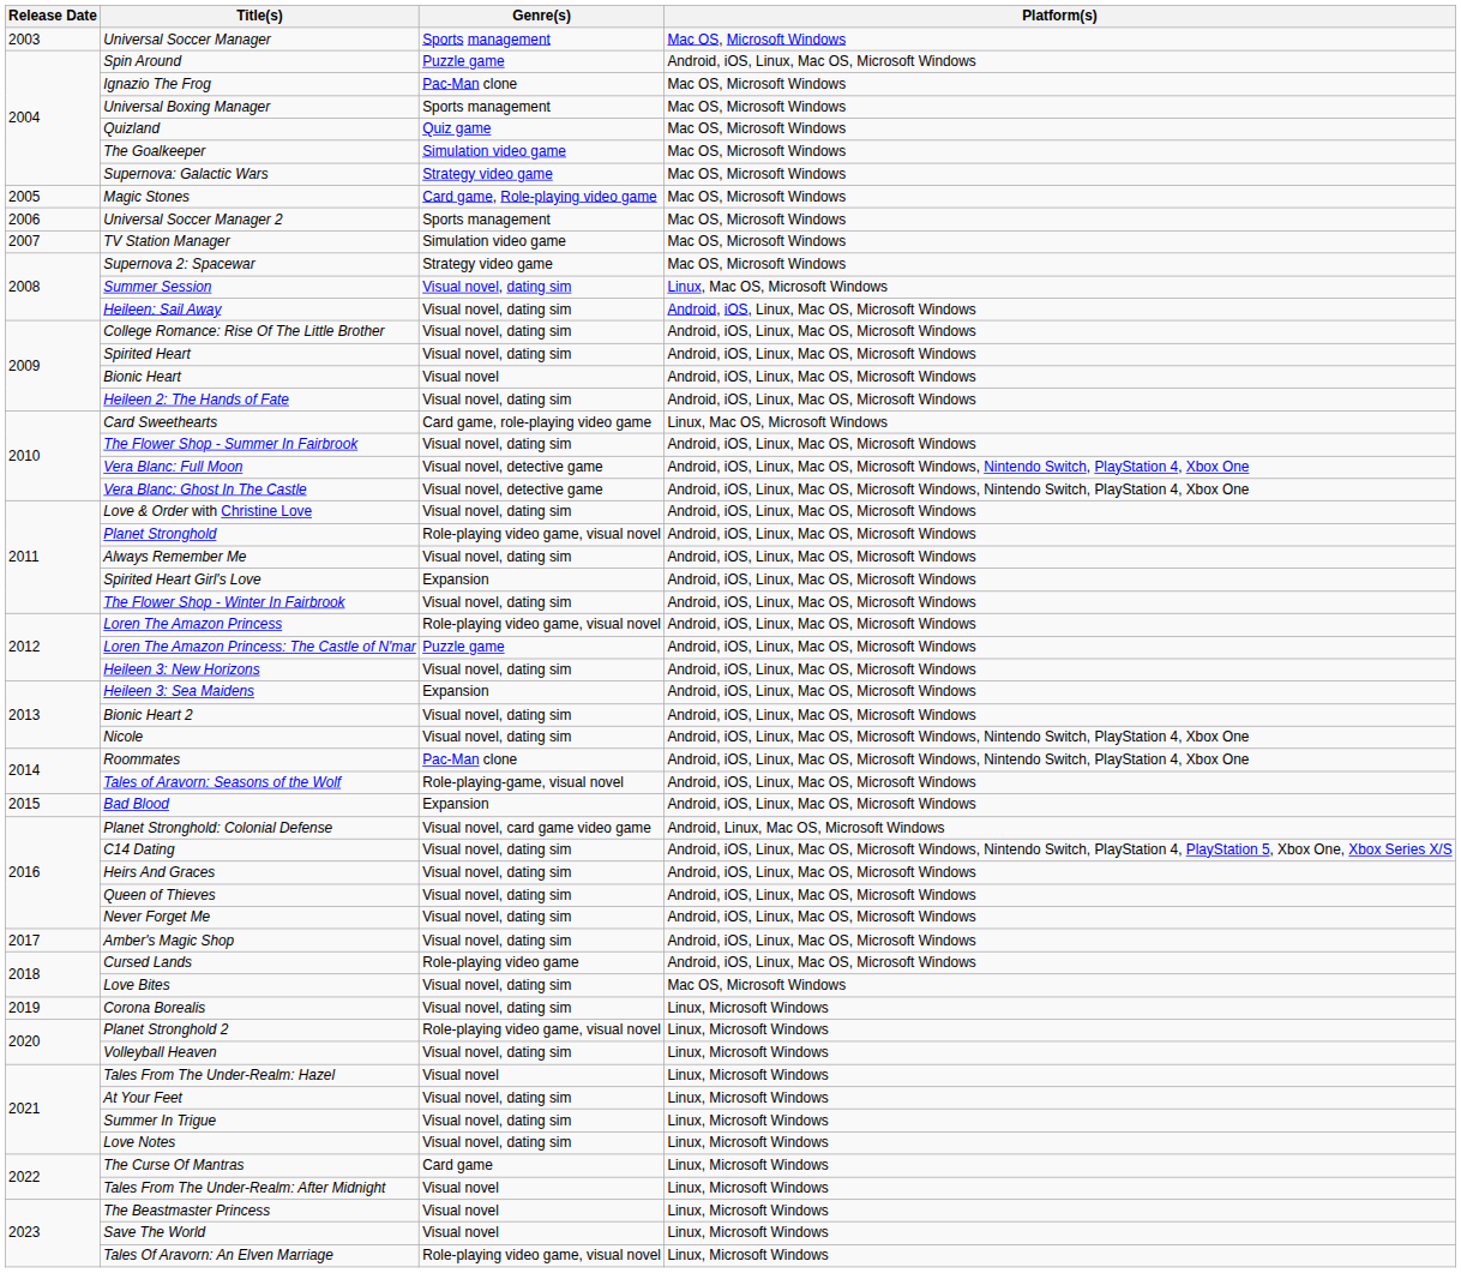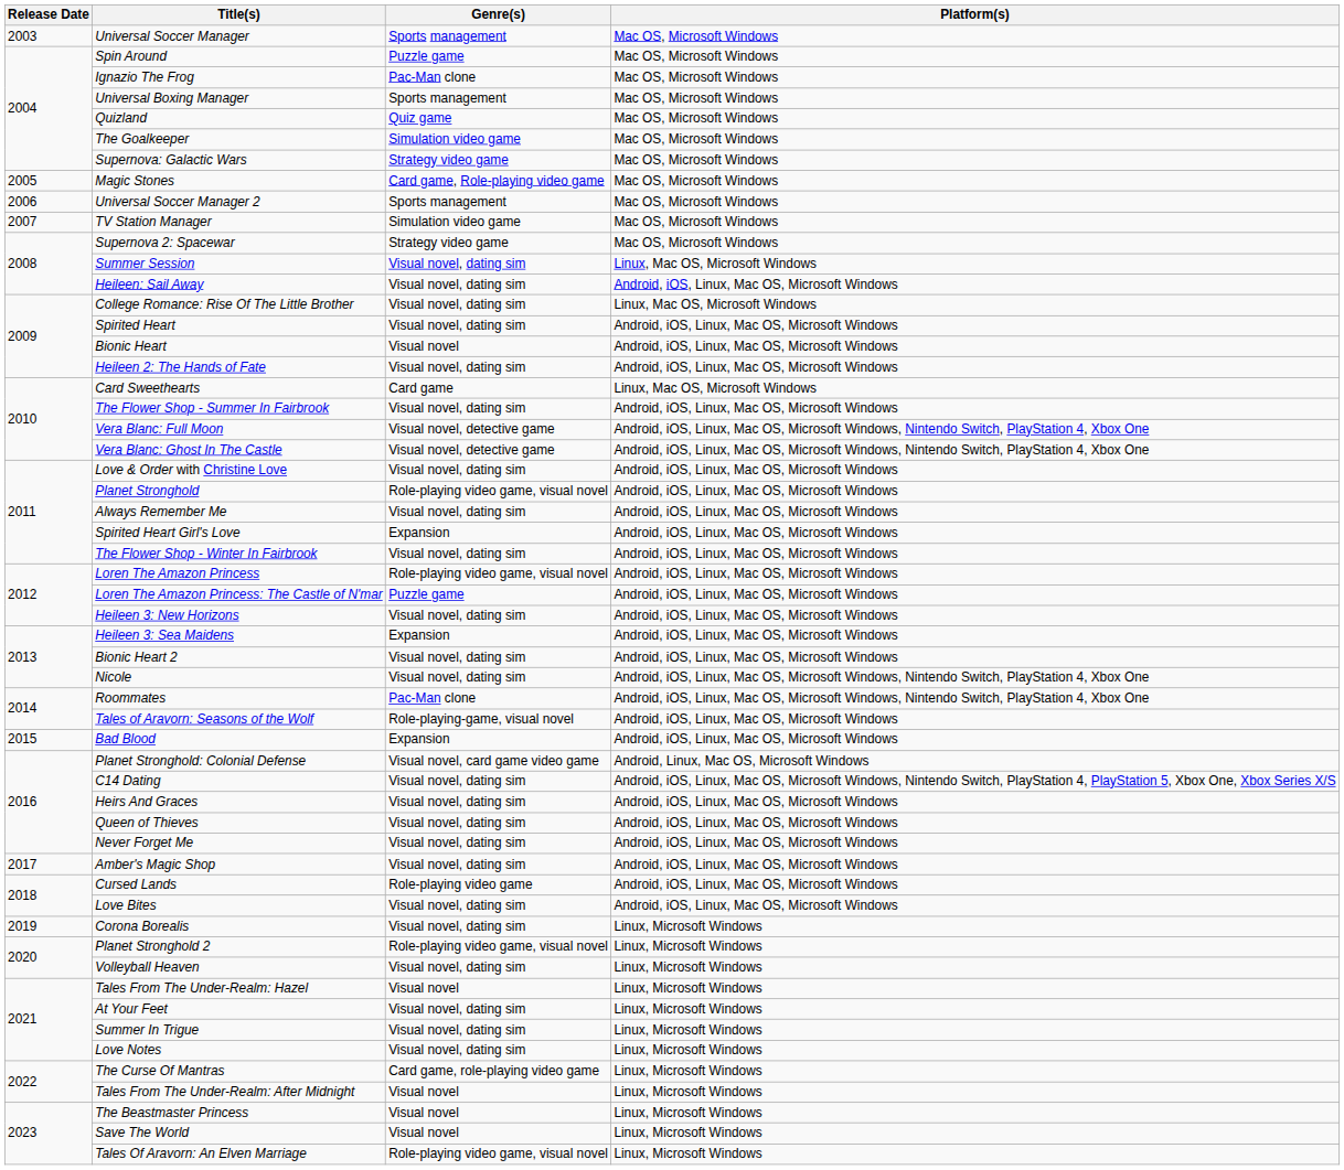 <table class="wikitable">
 <tr>
 <th>Release Date</th>
 <th>Title(s)</th>
 <th>Genre(s)</th>
 <th>Platform(s)</th>
 </tr>
 <tr>
 <td>2003</td>
 <td><em>Universal Soccer Manager</em></td>
 <td><a href='#'>Sports</a> <a href='#'>management</a></td>
 <td><a href='#'>Mac OS</a>, <a href='#'>Microsoft Windows</a></td>
 </tr>
 <tr>
 <td rowspan="6">2004</td>
 <td><em>Spin Around</em></td>
 <td><a href='#'>Puzzle game</a></td>
-<td>Android, iOS, Linux, Mac OS, Microsoft Windows</td>
+<td>Mac OS, Microsoft Windows</td>
 </tr>
 <tr>
 <td><em>Ignazio The Frog</em></td>
 <td><a href='#'>Pac-Man</a> clone</td>
 <td>Mac OS, Microsoft Windows</td>
 </tr>
 <tr>
 <td><em>Universal Boxing Manager</em></td>
 <td>Sports management</td>
 <td>Mac OS, Microsoft Windows</td>
 </tr>
 <tr>
 <td><em>Quizland</em></td>
 <td><a href='#'>Quiz game</a></td>
 <td>Mac OS, Microsoft Windows</td>
 </tr>
 <tr>
 <td><em>The Goalkeeper</em></td>
 <td><a href='#'>Simulation video game</a></td>
 <td>Mac OS, Microsoft Windows</td>
 </tr>
 <tr>
 <td><em>Supernova: Galactic Wars</em></td>
 <td><a href='#'>Strategy video game</a></td>
 <td>Mac OS, Microsoft Windows</td>
 </tr>
 <tr>
 <td>2005</td>
 <td><em>Magic Stones</em></td>
 <td><a href='#'>Card game</a>, <a href='#'>Role-playing video game</a></td>
 <td>Mac OS, Microsoft Windows</td>
 </tr>
 <tr>
 <td>2006</td>
 <td><em>Universal Soccer Manager 2</em></td>
 <td>Sports management</td>
 <td>Mac OS, Microsoft Windows</td>
 </tr>
 <tr>
 <td>2007</td>
 <td><em>TV Station Manager</em></td>
 <td>Simulation video game</td>
 <td>Mac OS, Microsoft Windows</td>
 </tr>
 <tr>
 <td rowspan="3">2008</td>
 <td><em>Supernova 2: Spacewar</em></td>
 <td>Strategy video game</td>
 <td>Mac OS, Microsoft Windows</td>
 </tr>
 <tr>
 <td><em><a href='#'>Summer Session</a></em></td>
 <td><a href='#'>Visual novel</a>, <a href='#'>dating sim</a></td>
 <td><a href='#'>Linux</a>, Mac OS, Microsoft Windows</td>
 </tr>
 <tr>
 <td><em><a href='#'>Heileen: Sail Away</a></em></td>
 <td>Visual novel, dating sim</td>
 <td><a href='#'>Android</a>, <a href='#'>iOS</a>, Linux, Mac OS, Microsoft Windows</td>
 </tr>
 <tr>
 <td rowspan="4">2009</td>
 <td><em>College Romance: Rise Of The Little Brother</em></td>
 <td>Visual novel, dating sim</td>
-<td>Android, iOS, Linux, Mac OS, Microsoft Windows</td>
+<td>Linux, Mac OS, Microsoft Windows</td>
 </tr>
 <tr>
 <td><em>Spirited Heart</em></td>
 <td>Visual novel, dating sim</td>
 <td>Android, iOS, Linux, Mac OS, Microsoft Windows</td>
 </tr>
 <tr>
 <td><em>Bionic Heart</em></td>
 <td>Visual novel</td>
 <td>Android, iOS, Linux, Mac OS, Microsoft Windows</td>
 </tr>
 <tr>
 <td><em><a href='#'>Heileen 2: The Hands of Fate</a></em></td>
 <td>Visual novel, dating sim</td>
 <td>Android, iOS, Linux, Mac OS, Microsoft Windows</td>
 </tr>
 <tr>
 <td rowspan="4">2010</td>
 <td><em>Card Sweethearts</em></td>
-<td>Card game, role-playing video game</td>
+<td>Card game</td>
 <td>Linux, Mac OS, Microsoft Windows</td>
 </tr>
 <tr>
 <td><em><a href='#'>The Flower Shop - Summer In Fairbrook</a></em></td>
 <td>Visual novel, dating sim</td>
 <td>Android, iOS, Linux, Mac OS, Microsoft Windows</td>
 </tr>
 <tr>
 <td><em><a href='#'>Vera Blanc: Full Moon</a></em></td>
 <td>Visual novel, detective game</td>
 <td>Android, iOS, Linux, Mac OS, Microsoft Windows, <a href='#'>Nintendo Switch</a>, <a href='#'>PlayStation 4</a>, <a href='#'>Xbox One</a></td>
 </tr>
 <tr>
 <td><em><a href='#'>Vera Blanc: Ghost In The Castle</a></em></td>
 <td>Visual novel, detective game</td>
 <td>Android, iOS, Linux, Mac OS, Microsoft Windows, Nintendo Switch, PlayStation 4, Xbox One</td>
 </tr>
 <tr>
 <td rowspan="5">2011</td>
 <td><em>Love & Order</em> with <a href='#'>Christine Love</a></td>
 <td>Visual novel, dating sim</td>
 <td>Android, iOS, Linux, Mac OS, Microsoft Windows</td>
 </tr>
 <tr>
 <td><em><a href='#'>Planet Stronghold</a></em></td>
 <td>Role-playing video game, visual novel</td>
 <td>Android, iOS, Linux, Mac OS, Microsoft Windows</td>
 </tr>
 <tr>
 <td><em>Always Remember Me</em></td>
 <td>Visual novel, dating sim</td>
 <td>Android, iOS, Linux, Mac OS, Microsoft Windows</td>
 </tr>
 <tr>
 <td><em>Spirited Heart Girl's Love</em></td>
 <td>Expansion</td>
 <td>Android, iOS, Linux, Mac OS, Microsoft Windows</td>
 </tr>
 <tr>
 <td><em><a href='#'>The Flower Shop - Winter In Fairbrook</a></em></td>
 <td>Visual novel, dating sim</td>
 <td>Android, iOS, Linux, Mac OS, Microsoft Windows</td>
 </tr>
 <tr>
 <td rowspan="3">2012</td>
 <td><em><a href='#'>Loren The Amazon Princess</a></em></td>
 <td>Role-playing video game, visual novel</td>
 <td>Android, iOS, Linux, Mac OS, Microsoft Windows</td>
 </tr>
 <tr>
 <td><em><a href='#'>Loren The Amazon Princess: The Castle of N'mar</a></em></td>
 <td><a href='#'>Puzzle game</a></td>
 <td>Android, iOS, Linux, Mac OS, Microsoft Windows</td>
 </tr>
 <tr>
 <td><em><a href='#'>Heileen 3: New Horizons</a></em></td>
 <td>Visual novel, dating sim</td>
 <td>Android, iOS, Linux, Mac OS, Microsoft Windows</td>
 </tr>
 <tr>
 <td rowspan="3">2013</td>
 <td><em><a href='#'>Heileen 3: Sea Maidens</a></em></td>
 <td>Expansion</td>
 <td>Android, iOS, Linux, Mac OS, Microsoft Windows</td>
 </tr>
 <tr>
 <td><em>Bionic Heart 2</em></td>
 <td>Visual novel, dating sim</td>
 <td>Android, iOS, Linux, Mac OS, Microsoft Windows</td>
 </tr>
 <tr>
 <td><em>Nicole</em></td>
 <td>Visual novel, dating sim</td>
 <td>Android, iOS, Linux, Mac OS, Microsoft Windows, Nintendo Switch, PlayStation 4, Xbox One</td>
 </tr>
 <tr>
 <td rowspan="2">2014</td>
 <td><em>Roommates</em></td>
 <td><a href='#'>Pac-Man</a> clone</td>
 <td>Android, iOS, Linux, Mac OS, Microsoft Windows, Nintendo Switch, PlayStation 4, Xbox One</td>
 </tr>
 <tr>
 <td><em><a href='#'>Tales of Aravorn: Seasons of the Wolf</a></em></td>
 <td>Role-playing-game, visual novel</td>
 <td>Android, iOS, Linux, Mac OS, Microsoft Windows</td>
 </tr>
 <tr>
 <td>2015</td>
 <td><em><a href='#'>Bad Blood</a></em></td>
 <td>Expansion</td>
 <td>Android, iOS, Linux, Mac OS, Microsoft Windows</td>
 </tr>
 <tr>
 <td rowspan="5">2016</td>
 <td><em>Planet Stronghold: Colonial Defense</em></td>
 <td>Visual novel, card game video game</td>
 <td>Android, Linux, Mac OS, Microsoft Windows</td>
 </tr>
 <tr>
 <td><em>C14 Dating</em></td>
 <td>Visual novel, dating sim</td>
 <td>Android, iOS, Linux, Mac OS, Microsoft Windows, Nintendo Switch, PlayStation 4, <a href='#'>PlayStation 5</a>, Xbox One, <a href='#'>Xbox Series X/S</a></td>
 </tr>
 <tr>
 <td><em>Heirs And Graces</em></td>
 <td>Visual novel, dating sim</td>
 <td>Android, iOS, Linux, Mac OS, Microsoft Windows</td>
 </tr>
 <tr>
 <td><em>Queen of Thieves</em></td>
 <td>Visual novel, dating sim</td>
 <td>Android, iOS, Linux, Mac OS, Microsoft Windows</td>
 </tr>
 <tr>
 <td><em>Never Forget Me</em></td>
 <td>Visual novel, dating sim</td>
 <td>Android, iOS, Linux, Mac OS, Microsoft Windows</td>
 </tr>
 <tr>
 <td>2017</td>
 <td><em>Amber's Magic Shop</em></td>
 <td>Visual novel, dating sim</td>
 <td>Android, iOS, Linux, Mac OS, Microsoft Windows</td>
 </tr>
 <tr>
 <td rowspan="2">2018</td>
 <td><em>Cursed Lands</em></td>
 <td>Role-playing video game</td>
 <td>Android, iOS, Linux, Mac OS, Microsoft Windows</td>
 </tr>
 <tr>
 <td><em>Love Bites</em></td>
 <td>Visual novel, dating sim</td>
-<td>Mac OS, Microsoft Windows</td>
+<td>Android, iOS, Linux, Mac OS, Microsoft Windows</td>
 </tr>
 <tr>
 <td rowspan="1">2019</td>
 <td><em>Corona Borealis</em></td>
 <td>Visual novel, dating sim</td>
 <td>Linux, Microsoft Windows</td>
 </tr>
 <tr>
 <td rowspan="2">2020</td>
 <td><em>Planet Stronghold 2</em></td>
 <td>Role-playing video game, visual novel</td>
 <td>Linux, Microsoft Windows</td>
 </tr>
 <tr>
 <td><em>Volleyball Heaven</em></td>
 <td>Visual novel, dating sim</td>
 <td>Linux, Microsoft Windows</td>
 </tr>
 <tr>
 <td rowspan="4">2021</td>
 <td><em>Tales From The Under-Realm: Hazel</em></td>
 <td>Visual novel</td>
 <td>Linux, Microsoft Windows</td>
 </tr>
 <tr>
 <td><em>At Your Feet</em></td>
 <td>Visual novel, dating sim</td>
 <td>Linux, Microsoft Windows</td>
 </tr>
 <tr>
 <td><em>Summer In Trigue</em></td>
 <td>Visual novel, dating sim</td>
 <td>Linux, Microsoft Windows</td>
 </tr>
 <tr>
 <td><em>Love Notes</em></td>
 <td>Visual novel, dating sim</td>
 <td>Linux, Microsoft Windows</td>
 </tr>
 <tr>
 <td rowspan="2">2022</td>
 <td><em>The Curse Of Mantras</em></td>
-<td>Card game</td>
+<td>Card game, role-playing video game</td>
 <td>Linux, Microsoft Windows</td>
 </tr>
 <tr>
 <td><em>Tales From The Under-Realm: After Midnight</em></td>
 <td>Visual novel</td>
 <td>Linux, Microsoft Windows</td>
 </tr>
 <tr>
 <td rowspan="3">2023</td>
 <td><em>The Beastmaster Princess</em></td>
 <td>Visual novel</td>
 <td>Linux, Microsoft Windows</td>
 </tr>
 <tr>
 <td><em>Save The World</em></td>
 <td>Visual novel</td>
 <td>Linux, Microsoft Windows</td>
 </tr>
 <tr>
 <td><em>Tales Of Aravorn: An Elven Marriage</em></td>
 <td>Role-playing video game, visual novel</td>
 <td>Linux, Microsoft Windows</td>
 </tr>
 </table>
